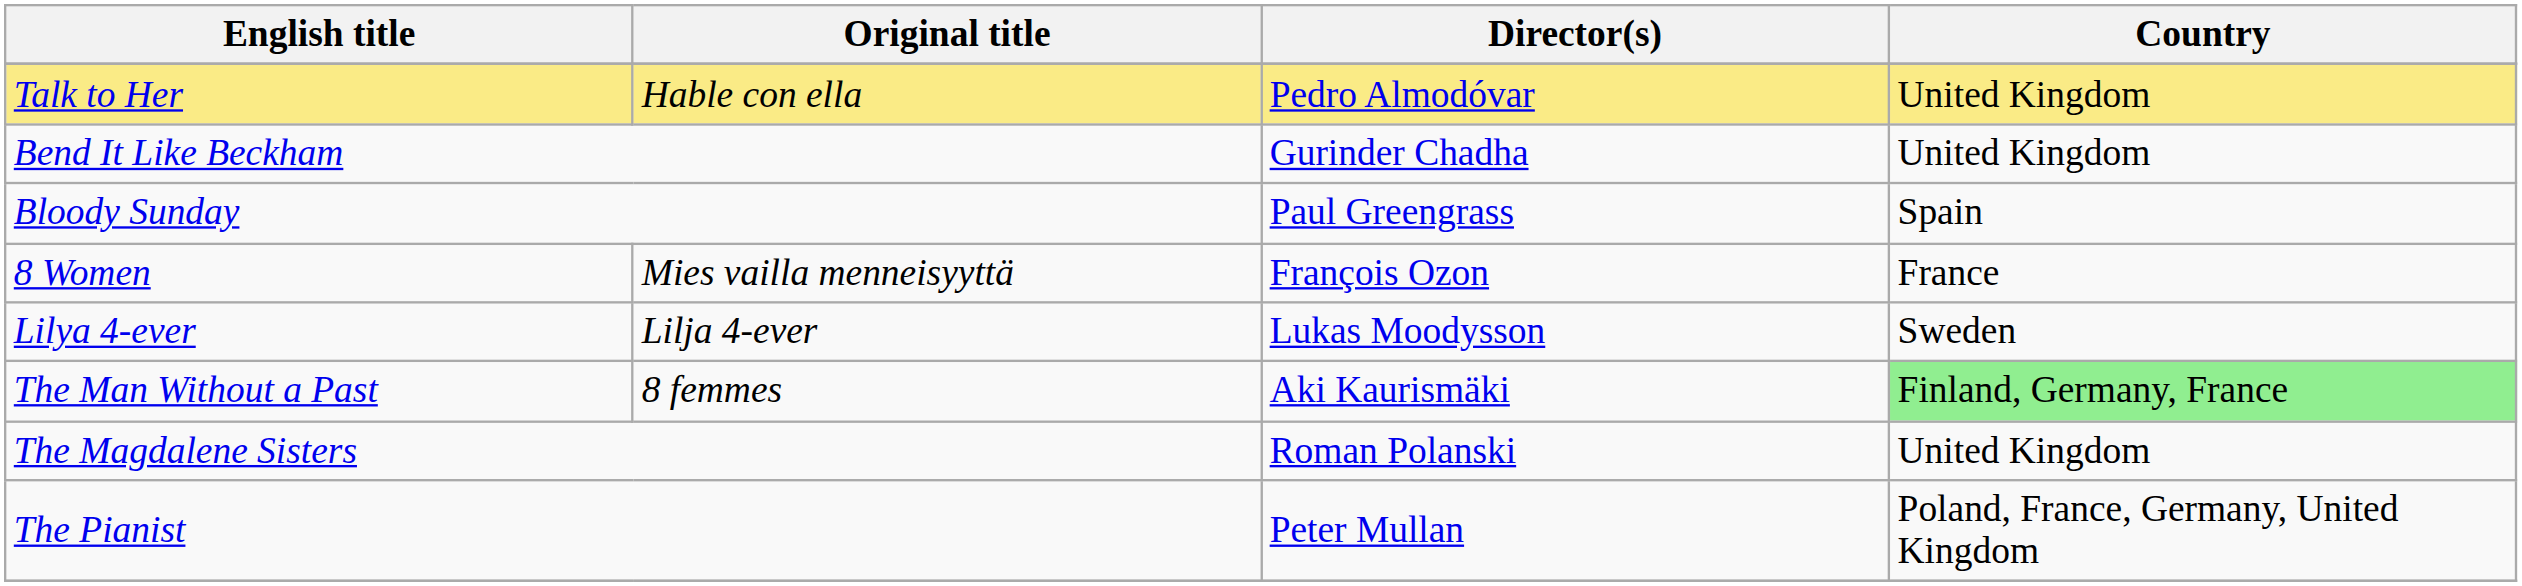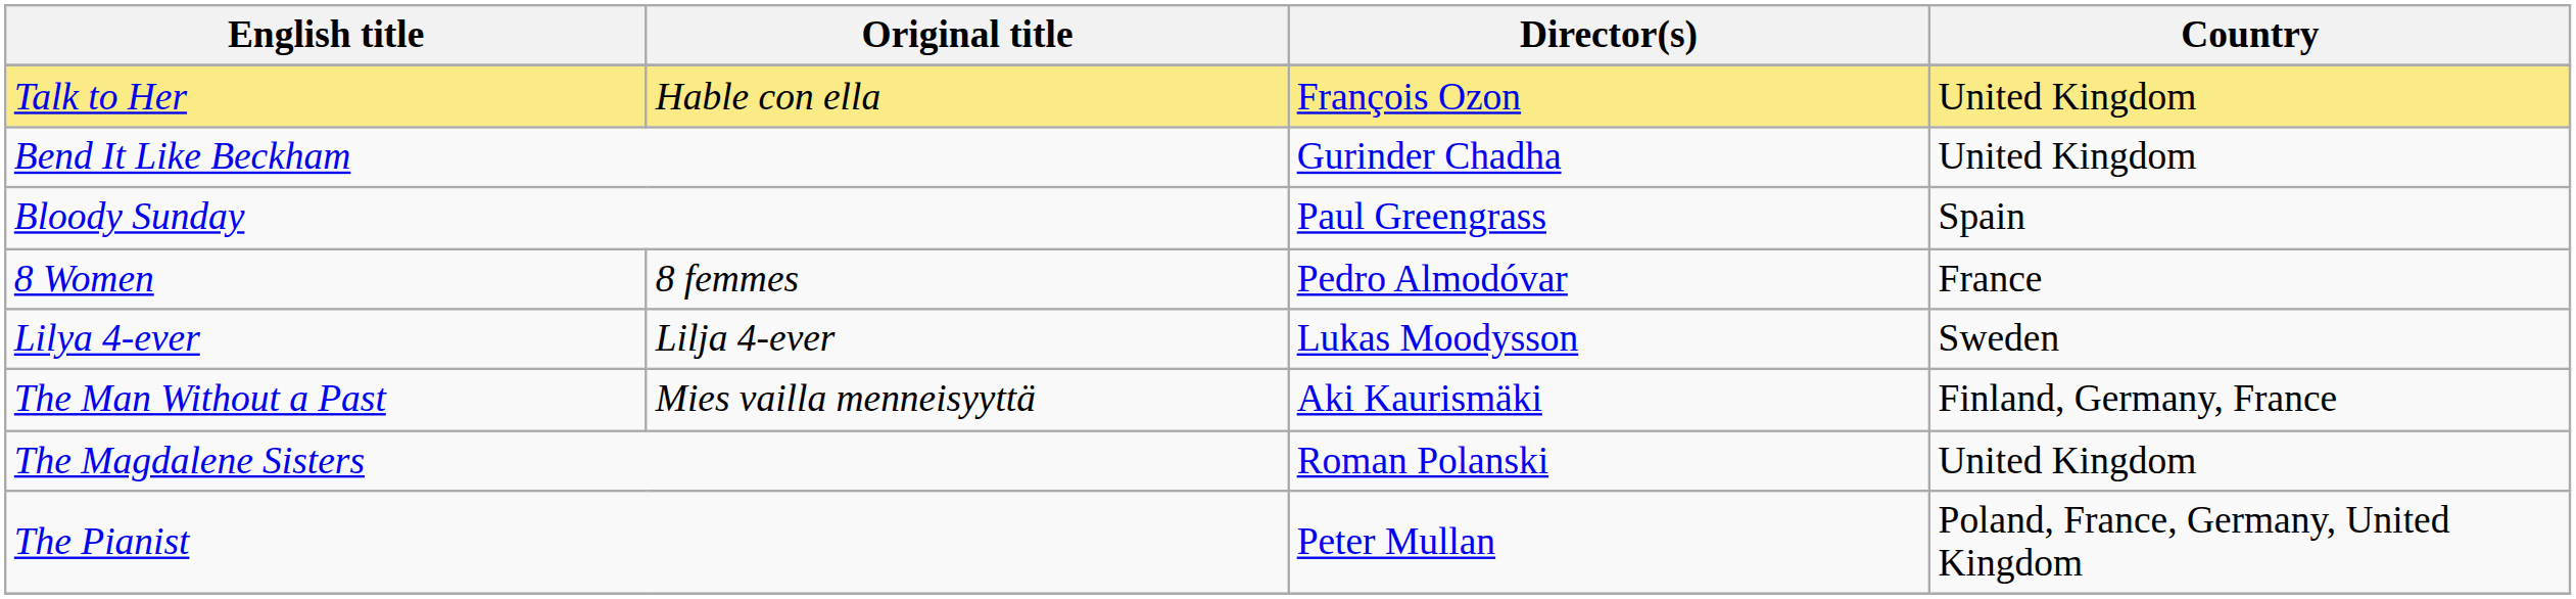 <table class="sortable wikitable" width="85%" cellpadding="5">
 <tr>
 <th width="20%">English title</th>
 <th width="20%">Original title</th>
 <th width="20%">Director(s)</th>
 <th width="20%">Country</th>
 </tr>
 <tr>
 </tr>
 <tr style="background:#FAEB86">
 <td><em><a href='#'>Talk to Her</a></em></td>
 <td><em>Hable con ella</em></td>
-<td><a href='#'>Pedro Almodóvar</a></td>
+<td><a href='#'>François Ozon</a></td>
 <td>United Kingdom</td>
 </tr>
 <tr>
 <td colspan=2><em><a href='#'>Bend It Like Beckham</a></em></td>
 <td><a href='#'>Gurinder Chadha</a></td>
 <td>United Kingdom</td>
 </tr>
 <tr>
 <td colspan=2><em><a href='#'>Bloody Sunday</a></em></td>
 <td><a href='#'>Paul Greengrass</a></td>
 <td>Spain</td>
 </tr>
 <tr>
 <td><em><a href='#'>8 Women</a></em></td>
-<td><em>Mies vailla menneisyyttä</em></td>
-<td><a href='#'>François Ozon</a></td>
+<td><em>8 femmes</em></td>
+<td><a href='#'>Pedro Almodóvar</a></td>
 <td>France</td>
 </tr>
 <tr>
 <td><em><a href='#'>Lilya 4-ever</a></em></td>
 <td><em>Lilja 4-ever</em></td>
 <td><a href='#'>Lukas Moodysson</a></td>
 <td>Sweden</td>
 </tr>
 <tr>
 <td><em><a href='#'>The Man Without a Past</a></em></td>
-<td><em>8 femmes</em></td>
+<td><em>Mies vailla menneisyyttä</em></td>
 <td><a href='#'>Aki Kaurismäki</a></td>
-<td style="background: lightgreen;">Finland, Germany, France</td>
+<td>Finland, Germany, France</td>
 </tr>
 <tr>
 <td colspan=2><em><a href='#'>The Magdalene Sisters</a></em></td>
 <td><a href='#'>Roman Polanski</a></td>
 <td>United Kingdom</td>
 </tr>
 <tr>
 <td colspan=2><em><a href='#'>The Pianist</a></em></td>
 <td><a href='#'>Peter Mullan</a></td>
 <td>Poland, France, Germany, United Kingdom</td>
 </tr>
 <tr>
 </tr>
 </table>
